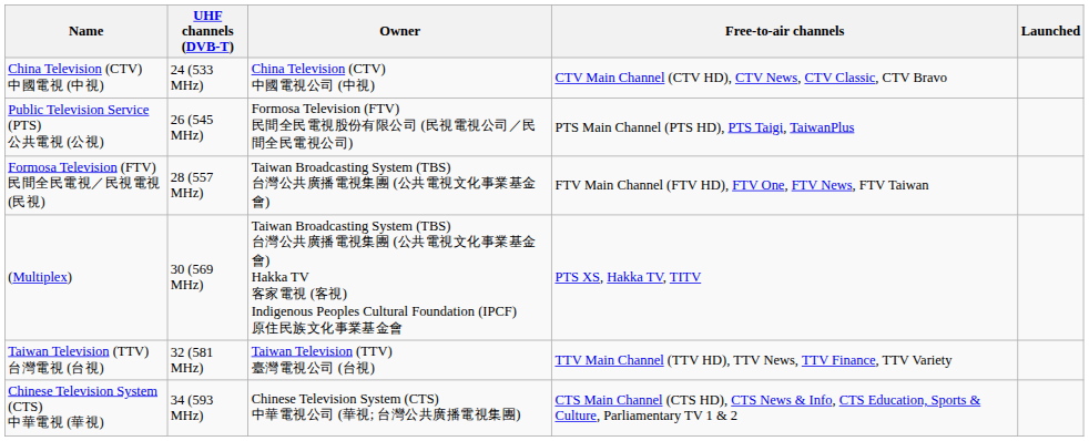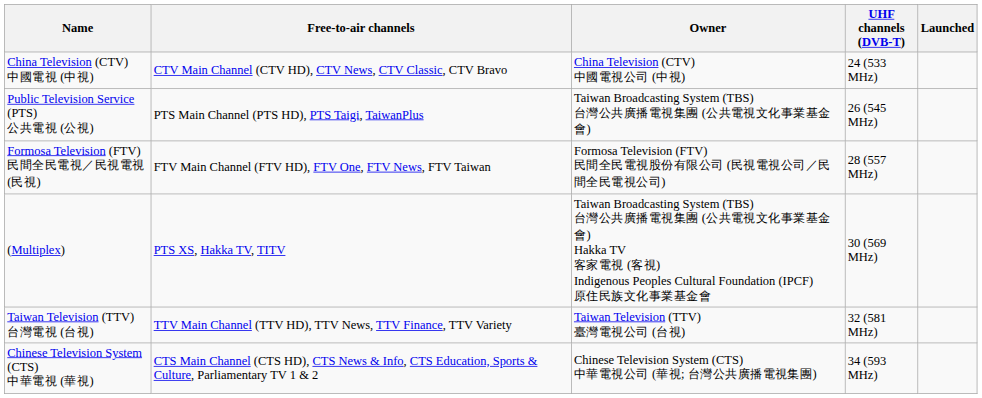 <table class="wikitable sortable">
 <tr>
 <th>Name</th>
+<th>Free-to-air channels</th>
+<th>Owner</th>
 <th><a href='#'>UHF</a> channels <br> (<a href='#'>DVB-T</a>)</th>
-<th>Owner</th>
-<th>Free-to-air channels</th>
 <th>Launched</th>
 </tr>
 <tr>
 <td><a href='#'>China Television</a> (CTV) <br> 中國電視 (中視)</td>
+<td><a href='#'>CTV Main Channel</a> (CTV HD), <a href='#'>CTV News</a>, <a href='#'>CTV Classic</a>, CTV Bravo</td>
+<td><a href='#'>China Television</a> (CTV) <br> 中國電視公司 (中視)</td>
 <td>24 (533 MHz)</td>
-<td><a href='#'>China Television</a> (CTV) <br> 中國電視公司 (中視)</td>
-<td><a href='#'>CTV Main Channel</a> (CTV HD), <a href='#'>CTV News</a>, <a href='#'>CTV Classic</a>, CTV Bravo</td>
 <td></td>
 </tr>
 <tr>
 <td><a href='#'>Public Television Service</a> (PTS) <br> 公共電視 (公視)</td>
+<td>PTS Main Channel (PTS HD), <a href='#'>PTS Taigi</a>, <a href='#'>TaiwanPlus</a></td>
+<td>Taiwan Broadcasting System (TBS)<br>台灣公共廣播電視集團 (公共電視文化事業基金會)</td>
 <td>26 (545 MHz)</td>
-<td>Formosa Television (FTV) <br> 民間全民電視股份有限公司 (民視電視公司／民間全民電視公司)</td>
-<td>PTS Main Channel (PTS HD), <a href='#'>PTS Taigi</a>, <a href='#'>TaiwanPlus</a></td>
 <td></td>
 </tr>
 <tr>
 <td><a href='#'>Formosa Television</a> (FTV) <br> 民間全民電視／民視電視 (民視)</td>
+<td>FTV Main Channel (FTV HD), <a href='#'>FTV One</a>, <a href='#'>FTV News</a>, FTV Taiwan</td>
+<td>Formosa Television (FTV) <br> 民間全民電視股份有限公司 (民視電視公司／民間全民電視公司)</td>
 <td>28 (557 MHz)</td>
-<td>Taiwan Broadcasting System (TBS)<br>台灣公共廣播電視集團 (公共電視文化事業基金會)</td>
-<td>FTV Main Channel (FTV HD), <a href='#'>FTV One</a>, <a href='#'>FTV News</a>, FTV Taiwan</td>
 <td></td>
 </tr>
 <tr>
 <td>(<a href='#'>Multiplex</a>)</td>
+<td><a href='#'>PTS XS</a>, <a href='#'>Hakka TV</a>, <a href='#'>TITV</a></td>
+<td>Taiwan Broadcasting System (TBS) <br>台灣公共廣播電視集團 (公共電視文化事業基金會) <br>Hakka TV <br> 客家電視 (客視)  <br>Indigenous Peoples Cultural Foundation (IPCF) <br> 原住民族文化事業基金會</td>
 <td>30 (569 MHz)</td>
-<td>Taiwan Broadcasting System (TBS) <br>台灣公共廣播電視集團 (公共電視文化事業基金會) <br>Hakka TV <br> 客家電視 (客視)  <br>Indigenous Peoples Cultural Foundation (IPCF) <br> 原住民族文化事業基金會</td>
-<td><a href='#'>PTS XS</a>, <a href='#'>Hakka TV</a>, <a href='#'>TITV</a></td>
 <td></td>
 </tr>
 <tr>
 <td><a href='#'>Taiwan Television</a> (TTV) <br> 台灣電視 (台視)</td>
+<td><a href='#'>TTV Main Channel</a> (TTV HD), TTV News, <a href='#'>TTV Finance</a>, TTV Variety</td>
+<td><a href='#'>Taiwan Television</a> (TTV) <br> 臺灣電視公司 (台視)</td>
 <td>32 (581 MHz)</td>
-<td><a href='#'>Taiwan Television</a> (TTV) <br> 臺灣電視公司 (台視)</td>
-<td><a href='#'>TTV Main Channel</a> (TTV HD), TTV News, <a href='#'>TTV Finance</a>, TTV Variety</td>
 <td></td>
 </tr>
 <tr>
 <td><a href='#'>Chinese Television System</a> (CTS) <br> 中華電視 (華視)</td>
+<td><a href='#'>CTS Main Channel</a> (CTS HD), <a href='#'>CTS News & Info</a>, <a href='#'>CTS Education, Sports & Culture</a>, Parliamentary TV 1 & 2</td>
+<td>Chinese Television System (CTS) <br> 中華電視公司 (華視; 台灣公共廣播電視集團)</td>
 <td>34 (593 MHz)</td>
-<td>Chinese Television System (CTS) <br> 中華電視公司 (華視; 台灣公共廣播電視集團)</td>
-<td><a href='#'>CTS Main Channel</a> (CTS HD), <a href='#'>CTS News & Info</a>, <a href='#'>CTS Education, Sports & Culture</a>, Parliamentary TV 1 & 2</td>
 <td></td>
 </tr>
 </table>
